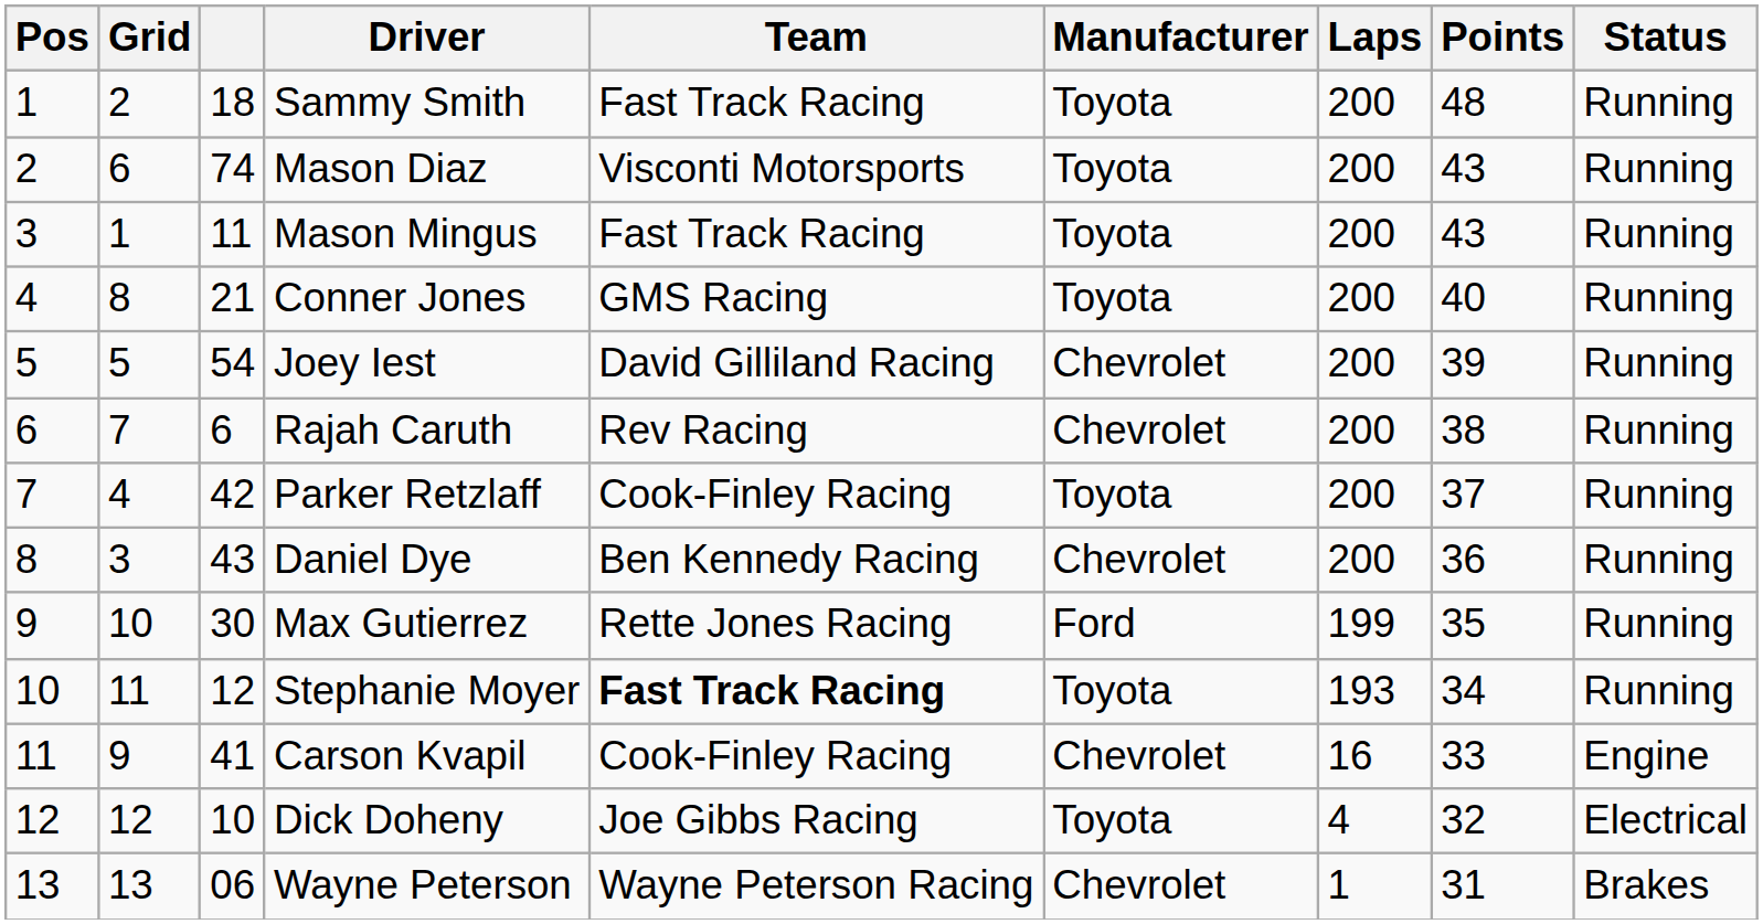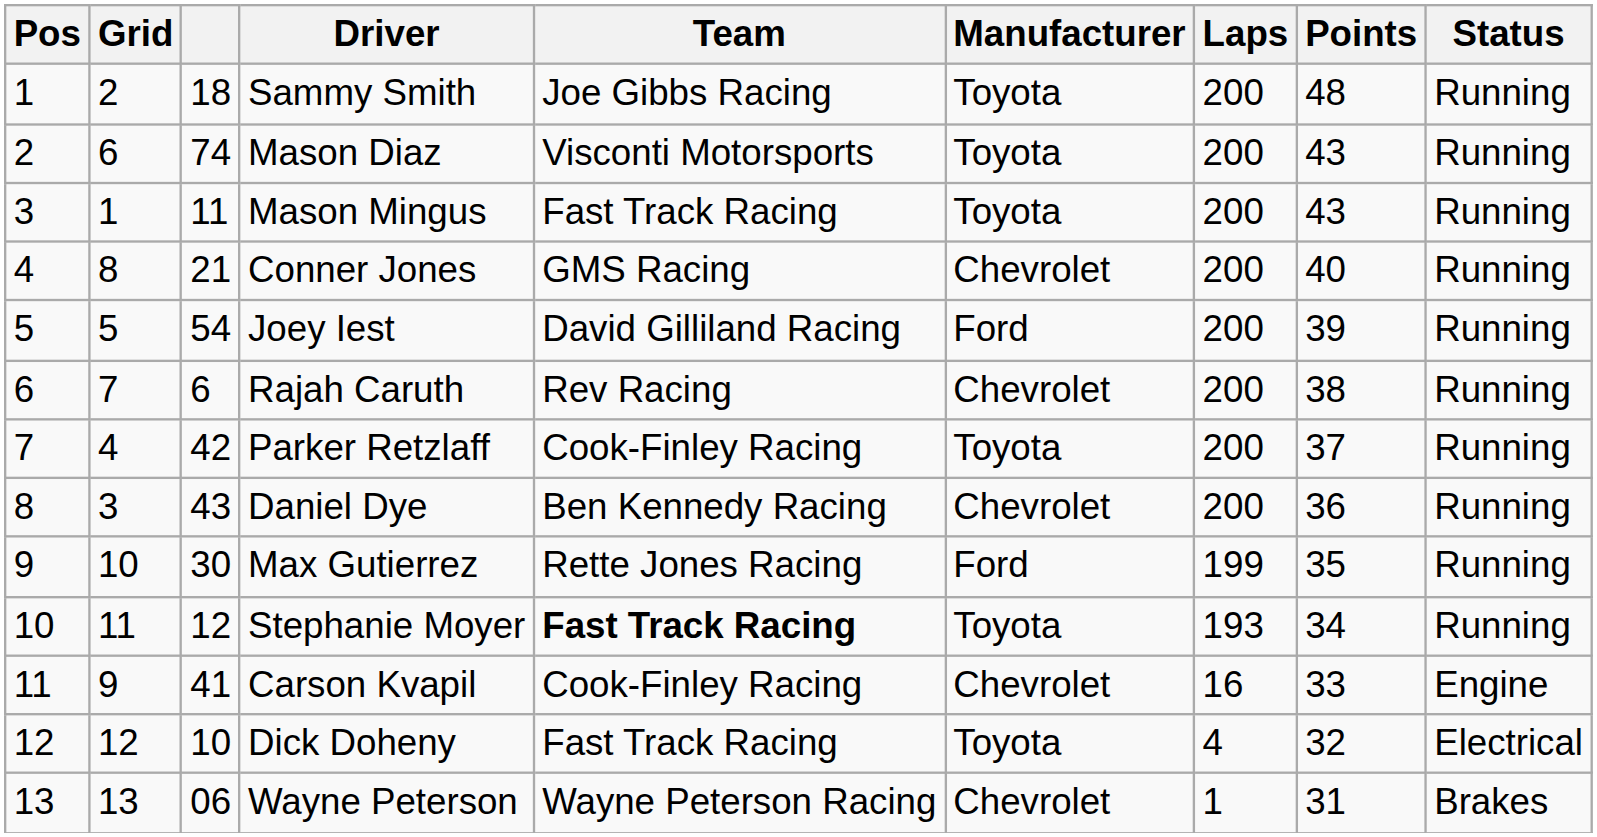 <table class="wikitable" style="font-size:98%">
 <tr>
 <th>Pos</th>
 <th>Grid</th>
 <th></th>
 <th>Driver</th>
 <th>Team</th>
 <th>Manufacturer</th>
 <th>Laps</th>
 <th>Points</th>
 <th>Status</th>
 </tr>
 <tr>
 <td>1</td>
 <td>2</td>
 <td>18</td>
 <td>Sammy Smith</td>
-<td>Fast Track Racing</td>
+<td>Joe Gibbs Racing</td>
 <td>Toyota</td>
 <td>200</td>
 <td>48</td>
 <td>Running</td>
 </tr>
 <tr>
 <td>2</td>
 <td>6</td>
 <td>74</td>
 <td>Mason Diaz</td>
 <td>Visconti Motorsports</td>
 <td>Toyota</td>
 <td>200</td>
 <td>43</td>
 <td>Running</td>
 </tr>
 <tr>
 <td>3</td>
 <td>1</td>
 <td>11</td>
 <td>Mason Mingus</td>
 <td>Fast Track Racing</td>
 <td>Toyota</td>
 <td>200</td>
 <td>43</td>
 <td>Running</td>
 </tr>
 <tr>
 <td>4</td>
 <td>8</td>
 <td>21</td>
 <td>Conner Jones</td>
 <td>GMS Racing</td>
-<td>Toyota</td>
+<td>Chevrolet</td>
 <td>200</td>
 <td>40</td>
 <td>Running</td>
 </tr>
 <tr>
 <td>5</td>
 <td>5</td>
 <td>54</td>
 <td>Joey Iest</td>
 <td>David Gilliland Racing</td>
-<td>Chevrolet</td>
+<td>Ford</td>
 <td>200</td>
 <td>39</td>
 <td>Running</td>
 </tr>
 <tr>
 <td>6</td>
 <td>7</td>
 <td>6</td>
 <td>Rajah Caruth</td>
 <td>Rev Racing</td>
 <td>Chevrolet</td>
 <td>200</td>
 <td>38</td>
 <td>Running</td>
 </tr>
 <tr>
 <td>7</td>
 <td>4</td>
 <td>42</td>
 <td>Parker Retzlaff</td>
 <td>Cook-Finley Racing</td>
 <td>Toyota</td>
 <td>200</td>
 <td>37</td>
 <td>Running</td>
 </tr>
 <tr>
 <td>8</td>
 <td>3</td>
 <td>43</td>
 <td>Daniel Dye</td>
 <td>Ben Kennedy Racing</td>
 <td>Chevrolet</td>
 <td>200</td>
 <td>36</td>
 <td>Running</td>
 </tr>
 <tr>
 <td>9</td>
 <td>10</td>
 <td>30</td>
 <td>Max Gutierrez</td>
 <td>Rette Jones Racing</td>
 <td>Ford</td>
 <td>199</td>
 <td>35</td>
 <td>Running</td>
 </tr>
 <tr>
 <td>10</td>
 <td>11</td>
 <td>12</td>
 <td>Stephanie Moyer</td>
 <td><strong>Fast Track Racing</strong></td>
 <td>Toyota</td>
 <td>193</td>
 <td>34</td>
 <td>Running</td>
 </tr>
 <tr>
 <td>11</td>
 <td>9</td>
 <td>41</td>
 <td>Carson Kvapil</td>
 <td>Cook-Finley Racing</td>
 <td>Chevrolet</td>
 <td>16</td>
 <td>33</td>
 <td>Engine</td>
 </tr>
 <tr>
 <td>12</td>
 <td>12</td>
 <td>10</td>
 <td>Dick Doheny</td>
-<td>Joe Gibbs Racing</td>
+<td>Fast Track Racing</td>
 <td>Toyota</td>
 <td>4</td>
 <td>32</td>
 <td>Electrical</td>
 </tr>
 <tr>
 <td>13</td>
 <td>13</td>
 <td>06</td>
 <td>Wayne Peterson</td>
 <td>Wayne Peterson Racing</td>
 <td>Chevrolet</td>
 <td>1</td>
 <td>31</td>
 <td>Brakes</td>
 </tr>
 <tr>
 </tr>
 </table>
